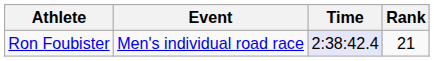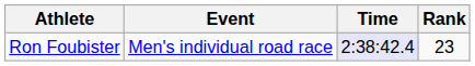 <table class=wikitable style="font-size:90%;">
 <tr>
 <th>Athlete</th>
 <th>Event</th>
 <th>Time</th>
 <th>Rank</th>
 </tr>
 <tr align=center>
 <td align=left><a href='#'>Ron Foubister</a></td>
 <td><a href='#'>Men's individual road race</a></td>
 <td style="background: lavender;">2:38:42.4</td>
-<td>21</td>
+<td>23</td>
 </tr>
 </table>
